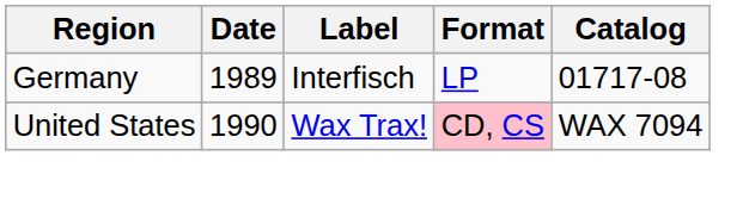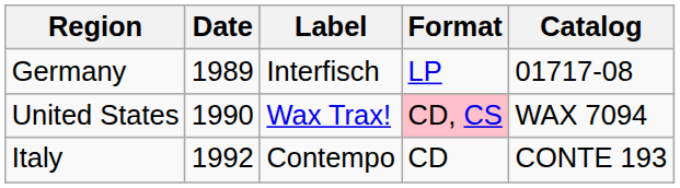 <table class="wikitable">
 <tr>
 <th>Region</th>
 <th>Date</th>
 <th>Label</th>
 <th>Format</th>
 <th>Catalog</th>
 </tr>
 <tr>
 <td>Germany</td>
 <td rowspan="2">1989</td>
 <td>Interfisch</td>
 <td rowspan="2"><a href='#'>LP</a></td>
 <td>01717-08</td>
 </tr>
 <tr>
 <td rowspan="2">United States</td>
 <td rowspan="2"><a href='#'>Wax Trax!</a></td>
 <td rowspan="2">WAX 7094</td>
 </tr>
 <tr>
 <td>1990</td>
 <td style="background: pink;">CD, <a href='#'>CS</a></td>
 </tr>
+<tr>
+<td>Italy</td>
+<td>1992</td>
+<td>Contempo</td>
+<td>CD</td>
+<td>CONTE 193</td>
+</tr>
 </table>
